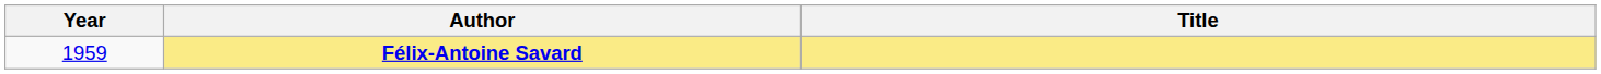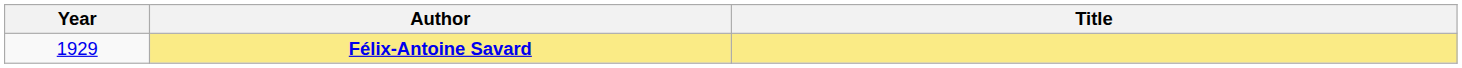 <table class="wikitable" width="100%">
 <tr>
 <th>Year</th>
 <th width="40%">Author</th>
 <th width="50%">Title</th>
 </tr>
 <tr>
-<td align="center"><a href='#'>1959</a></td>
+<td align="center"><a href='#'>1929</a></td>
 <td align="center" style="background:#FAEB86"><strong><a href='#'>Félix-Antoine Savard</a></strong></td>
 <td align="center" style="background:#FAEB86"><strong><em></em></strong></td>
 </tr>
 </table>
